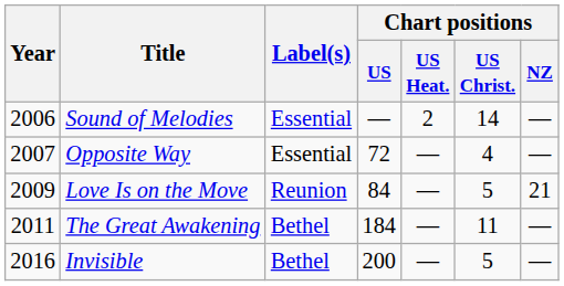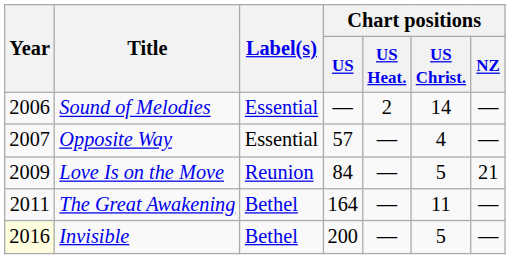 <table class="wikitable">
 <tr>
 <th rowspan="2">Year</th>
 <th rowspan="2">Title</th>
 <th rowspan="2"><a href='#'>Label(s)</a></th>
 <th colspan="5">Chart positions</th>
 </tr>
 <tr>
 <th style="width:20px;"><small><a href='#'>US</a></small></th>
 <th style="width:20px;"><small><a href='#'>US<br>Heat.</a></small></th>
 <th style="width:20px;"><small><a href='#'>US<br>Christ.</a></small></th>
 <th style="width:20px;"><small><a href='#'>NZ</a></small></th>
 </tr>
 <tr>
 <td style="text-align:center;">2006</td>
 <td><em><a href='#'>Sound of Melodies</a></em></td>
 <td><a href='#'>Essential</a></td>
 <td style="text-align:center;">—</td>
 <td style="text-align:center;">2</td>
 <td style="text-align:center;">14</td>
 <td style="text-align:center;">—</td>
 </tr>
 <tr>
 <td style="text-align:center;">2007</td>
 <td><em><a href='#'>Opposite Way</a></em></td>
 <td>Essential</td>
-<td style="text-align:center;">72</td>
+<td style="text-align:center;">57</td>
 <td style="text-align:center;">—</td>
 <td style="text-align:center;">4</td>
 <td style="text-align:center;">—</td>
 </tr>
 <tr>
 <td style="text-align:center;">2009</td>
 <td><em><a href='#'>Love Is on the Move</a></em></td>
 <td><a href='#'>Reunion</a></td>
 <td style="text-align:center;">84</td>
 <td style="text-align:center;">—</td>
 <td style="text-align:center;">5</td>
 <td style="text-align:center;">21</td>
 </tr>
 <tr>
 <td style="text-align:center;">2011</td>
 <td><em><a href='#'>The Great Awakening</a></em></td>
 <td><a href='#'>Bethel</a></td>
-<td style="text-align:center;">184</td>
+<td style="text-align:center;">164</td>
 <td style="text-align:center;">—</td>
 <td style="text-align:center;">11</td>
 <td style="text-align:center;">—</td>
 </tr>
 <tr>
-<td style="text-align:center;">2016</td>
+<td style="background: lightyellow; text-align:center;">2016</td>
 <td><em><a href='#'>Invisible</a></em></td>
 <td><a href='#'>Bethel</a></td>
 <td style="text-align:center;">200</td>
 <td style="text-align:center;">—</td>
 <td style="text-align:center;">5</td>
 <td style="text-align:center;">—</td>
 </tr>
 </table>
